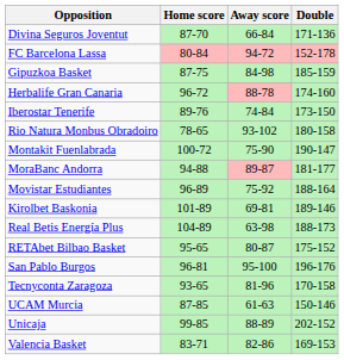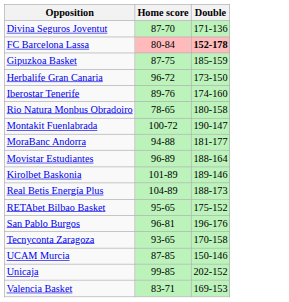 <table class="wikitable" style="text-align: center">
 <tr>
 <th>Opposition</th>
 <th>Home score</th>
-<th>Away score</th>
 <th>Double</th>
 </tr>
 <tr>
 <td align="left"><a href='#'>Divina Seguros Joventut</a></td>
 <td bgcolor=#BBF3BB>87-70</td>
-<td bgcolor=#BBF3BB>66-84</td>
 <td bgcolor=#BBF3BB>171-136</td>
 </tr>
 <tr>
 <td align="left"><a href='#'>FC Barcelona Lassa</a></td>
 <td bgcolor=#FFBBBB>80-84</td>
-<td bgcolor=#FFBBBB>94-72</td>
-<td bgcolor=#FFBBBB>152-178</td>
+<td bgcolor=#FFBBBB><strong>152-178</strong></td>
 </tr>
 <tr>
 <td align="left"><a href='#'>Gipuzkoa Basket</a></td>
 <td bgcolor=#BBF3BB>87-75</td>
-<td bgcolor=#BBF3BB>84-98</td>
 <td bgcolor=#BBF3BB>185-159</td>
 </tr>
 <tr>
 <td align="left"><a href='#'>Herbalife Gran Canaria</a></td>
 <td bgcolor=#BBF3BB>96-72</td>
-<td bgcolor=#FFBBBB>88-78</td>
-<td bgcolor=#BBF3BB>174-160</td>
+<td bgcolor=#BBF3BB>173-150</td>
 </tr>
 <tr>
 <td align="left"><a href='#'>Iberostar Tenerife</a></td>
 <td bgcolor=#BBF3BB>89-76</td>
-<td bgcolor=#BBF3BB>74-84</td>
-<td bgcolor=#BBF3BB>173-150</td>
+<td bgcolor=#BBF3BB>174-160</td>
 </tr>
 <tr>
 <td align="left"><a href='#'>Rio Natura Monbus Obradoiro</a></td>
 <td bgcolor=#BBF3BB>78-65</td>
-<td bgcolor=#BBF3BB>93-102</td>
 <td bgcolor=#BBF3BB>180-158</td>
 </tr>
 <tr>
 <td align="left"><a href='#'>Montakit Fuenlabrada</a></td>
 <td bgcolor=#BBF3BB>100-72</td>
-<td bgcolor=#BBF3BB>75-90</td>
 <td bgcolor=#BBF3BB>190-147</td>
 </tr>
 <tr>
 <td align="left"><a href='#'>MoraBanc Andorra</a></td>
 <td bgcolor=#BBF3BB>94-88</td>
-<td bgcolor=#FFBBBB>89-87</td>
 <td bgcolor=#BBF3BB>181-177</td>
 </tr>
 <tr>
 <td align="left"><a href='#'>Movistar Estudiantes</a></td>
 <td bgcolor=#BBF3BB>96-89</td>
-<td bgcolor=#BBF3BB>75-92</td>
 <td bgcolor=#BBF3BB>188-164</td>
 </tr>
 <tr>
 <td align="left"><a href='#'>Kirolbet Baskonia</a></td>
 <td bgcolor=#BBF3BB>101-89</td>
-<td bgcolor=#BBF3BB>69-81</td>
 <td bgcolor=#BBF3BB>189-146</td>
 </tr>
 <tr>
 <td align="left"><a href='#'>Real Betis Energía Plus</a></td>
 <td bgcolor=#BBF3BB>104-89</td>
-<td bgcolor=#BBF3BB>63-98</td>
 <td bgcolor=#BBF3BB>188-173</td>
 </tr>
 <tr>
 <td align="left"><a href='#'>RETAbet Bilbao Basket</a></td>
 <td bgcolor=#BBF3BB>95-65</td>
-<td bgcolor=#BBF3BB>80-87</td>
 <td bgcolor=#BBF3BB>175-152</td>
 </tr>
 <tr>
 <td align="left"><a href='#'>San Pablo Burgos</a></td>
 <td bgcolor=#BBF3BB>96-81</td>
-<td bgcolor=#BBF3BB>95-100</td>
 <td bgcolor=#BBF3BB>196-176</td>
 </tr>
 <tr>
 <td align="left"><a href='#'>Tecnyconta Zaragoza</a></td>
 <td bgcolor=#BBF3BB>93-65</td>
-<td bgcolor=#BBF3BB>81-96</td>
 <td bgcolor=#BBF3BB>170-158</td>
 </tr>
 <tr>
 <td align="left"><a href='#'>UCAM Murcia</a></td>
 <td bgcolor=#BBF3BB>87-85</td>
-<td bgcolor=#BBF3BB>61-63</td>
 <td bgcolor=#BBF3BB>150-146</td>
 </tr>
 <tr>
 <td align="left"><a href='#'>Unicaja</a></td>
 <td bgcolor=#BBF3BB>99-85</td>
-<td bgcolor=#BBF3BB>88-89</td>
 <td bgcolor=#BBF3BB>202-152</td>
 </tr>
 <tr>
 <td align="left"><a href='#'>Valencia Basket</a></td>
 <td bgcolor=#BBF3BB>83-71</td>
-<td bgcolor=#BBF3BB>82-86</td>
 <td bgcolor=#BBF3BB>169-153</td>
 </tr>
 </table>
